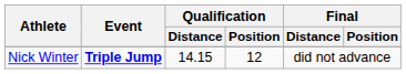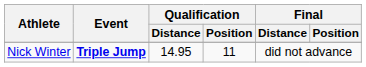 <table class=wikitable style="font-size:90%">
 <tr>
 <th rowspan=2>Athlete</th>
 <th rowspan=2>Event</th>
 <th colspan=2>Qualification</th>
 <th colspan=2>Final</th>
 </tr>
 <tr style="font-size:95%">
 <th>Distance</th>
 <th>Position</th>
 <th>Distance</th>
 <th>Position</th>
 </tr>
 <tr align=center>
 </tr>
 <tr align=center>
 <td align=left><a href='#'>Nick Winter</a></td>
 <td align=left><strong><a href='#'>Triple Jump</a></strong></td>
-<td>14.15</td>
-<td>12</td>
+<td>14.95</td>
+<td>11</td>
 <td colspan=2>did not advance</td>
 </tr>
 </table>
